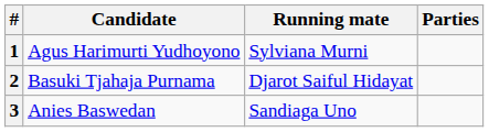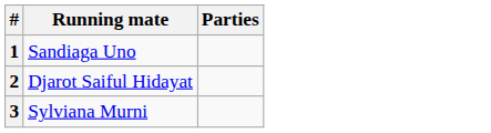 <table class="wikitable">
 <tr>
 <th>#</th>
-<th>Candidate</th>
 <th>Running mate</th>
 <th>Parties</th>
 </tr>
 <tr>
 <th>1</th>
-<td><a href='#'>Agus Harimurti Yudhoyono</a></td>
-<td><a href='#'>Sylviana Murni</a></td>
+<td><a href='#'>Sandiaga Uno</a></td>
 <td></td>
 </tr>
 <tr>
 <th>2</th>
-<td><a href='#'>Basuki Tjahaja Purnama</a></td>
 <td><a href='#'>Djarot Saiful Hidayat</a></td>
 <td></td>
 </tr>
 <tr>
 <th>3</th>
-<td><a href='#'>Anies Baswedan</a></td>
-<td><a href='#'>Sandiaga Uno</a></td>
+<td><a href='#'>Sylviana Murni</a></td>
 <td></td>
 </tr>
 </table>
